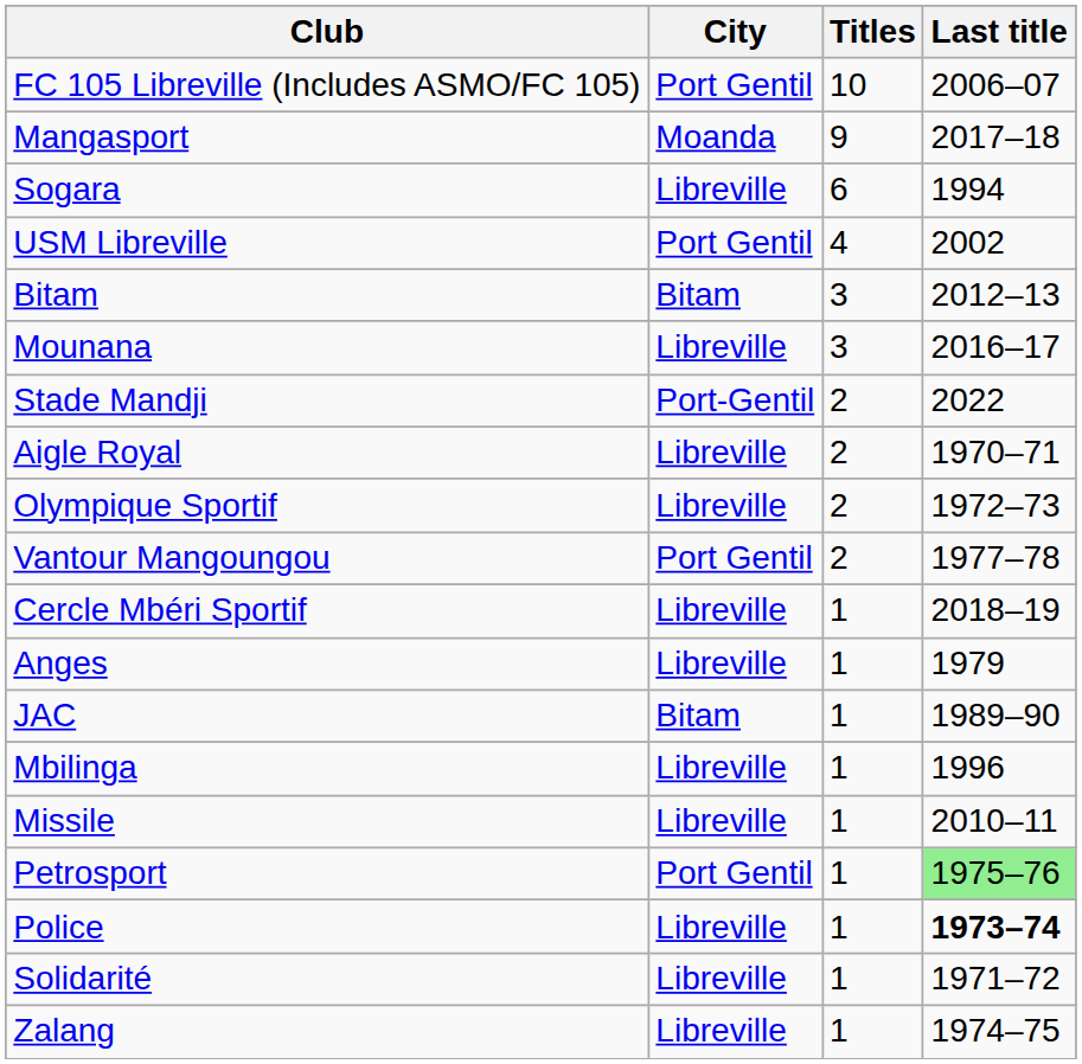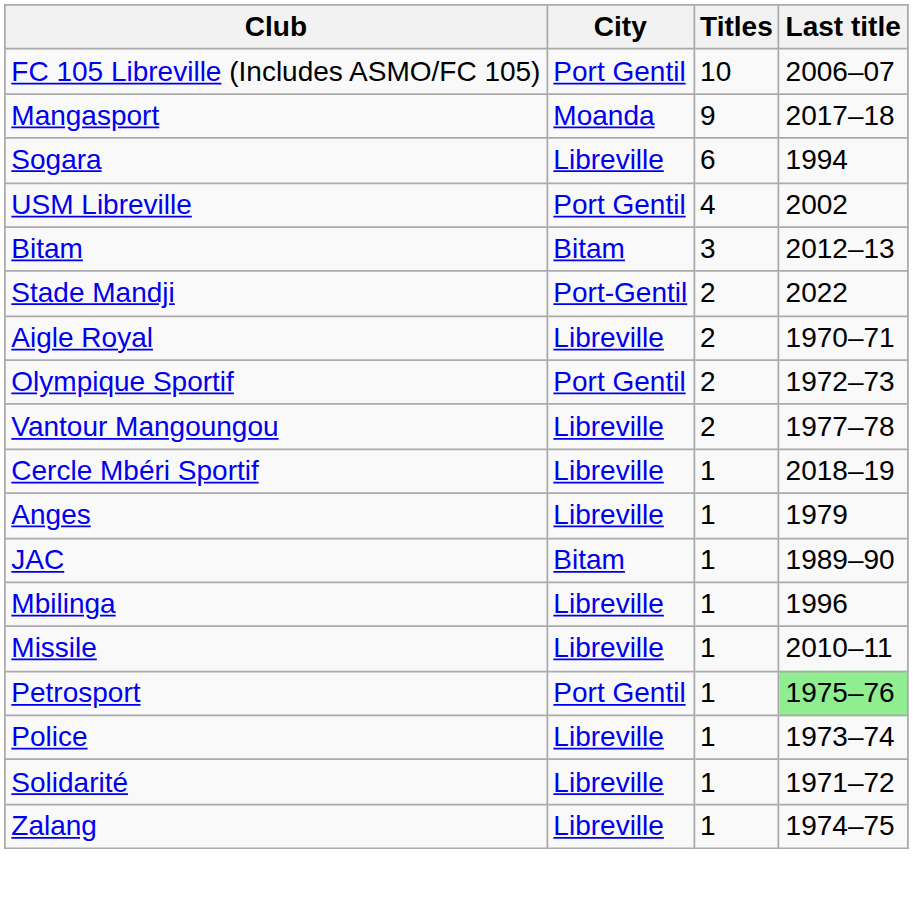 <table class="wikitable">
 <tr>
 <th>Club</th>
 <th>City</th>
 <th>Titles</th>
 <th>Last title</th>
 </tr>
 <tr>
 <td><a href='#'>FC 105 Libreville</a> (Includes ASMO/FC 105)</td>
 <td><a href='#'>Port Gentil</a></td>
 <td>10</td>
 <td>2006–07</td>
 </tr>
 <tr>
 <td><a href='#'>Mangasport</a></td>
 <td><a href='#'>Moanda</a></td>
 <td>9</td>
 <td>2017–18</td>
 </tr>
 <tr>
 <td><a href='#'>Sogara</a></td>
 <td><a href='#'>Libreville</a></td>
 <td>6</td>
 <td>1994</td>
 </tr>
 <tr>
 <td><a href='#'>USM Libreville</a></td>
 <td><a href='#'>Port Gentil</a></td>
 <td>4</td>
 <td>2002</td>
 </tr>
 <tr>
 <td><a href='#'>Bitam</a></td>
 <td><a href='#'>Bitam</a></td>
 <td>3</td>
 <td>2012–13</td>
 </tr>
 <tr>
-<td><a href='#'>Mounana</a></td>
-<td><a href='#'>Libreville</a></td>
-<td>3</td>
-<td>2016–17</td>
-</tr>
-<tr>
 <td><a href='#'>Stade Mandji</a></td>
 <td><a href='#'>Port-Gentil</a></td>
 <td>2</td>
 <td>2022</td>
 </tr>
 <tr>
 <td><a href='#'>Aigle Royal</a></td>
 <td><a href='#'>Libreville</a></td>
 <td>2</td>
 <td>1970–71</td>
 </tr>
 <tr>
 <td><a href='#'>Olympique Sportif</a></td>
-<td><a href='#'>Libreville</a></td>
+<td><a href='#'>Port Gentil</a></td>
 <td>2</td>
 <td>1972–73</td>
 </tr>
 <tr>
 <td><a href='#'>Vantour Mangoungou</a></td>
-<td><a href='#'>Port Gentil</a></td>
+<td><a href='#'>Libreville</a></td>
 <td>2</td>
 <td>1977–78</td>
 </tr>
 <tr>
 <td><a href='#'>Cercle Mbéri Sportif</a></td>
 <td><a href='#'>Libreville</a></td>
 <td>1</td>
 <td>2018–19</td>
 </tr>
 <tr>
 <td><a href='#'>Anges</a></td>
 <td><a href='#'>Libreville</a></td>
 <td>1</td>
 <td>1979</td>
 </tr>
 <tr>
 <td><a href='#'>JAC</a></td>
 <td><a href='#'>Bitam</a></td>
 <td>1</td>
 <td>1989–90</td>
 </tr>
 <tr>
 <td><a href='#'>Mbilinga</a></td>
 <td><a href='#'>Libreville</a></td>
 <td>1</td>
 <td>1996</td>
 </tr>
 <tr>
 <td><a href='#'>Missile</a></td>
 <td><a href='#'>Libreville</a></td>
 <td>1</td>
 <td>2010–11</td>
 </tr>
 <tr>
 <td><a href='#'>Petrosport</a></td>
 <td><a href='#'>Port Gentil</a></td>
 <td>1</td>
 <td style="background: lightgreen;">1975–76</td>
 </tr>
 <tr>
 <td><a href='#'>Police</a></td>
 <td><a href='#'>Libreville</a></td>
 <td>1</td>
-<td><strong>1973–74</strong></td>
+<td>1973–74</td>
 </tr>
 <tr>
 <td><a href='#'>Solidarité</a></td>
 <td><a href='#'>Libreville</a></td>
 <td>1</td>
 <td>1971–72</td>
 </tr>
 <tr>
 <td><a href='#'>Zalang</a></td>
 <td><a href='#'>Libreville</a></td>
 <td>1</td>
 <td>1974–75</td>
 </tr>
 </table>
